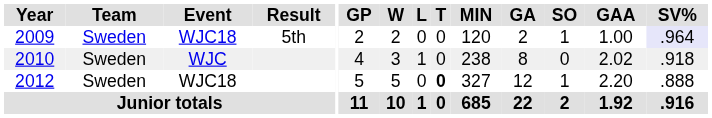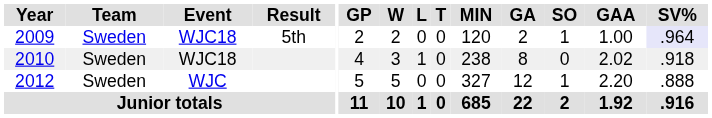 <table border="0" cellpadding="1" cellspacing="0" ID="Table3" style="text-align:center; width:40em">
 <tr ALIGN="center" bgcolor="#e0e0e0">
 <th>Year</th>
 <th>Team</th>
 <th>Event</th>
 <th>Result</th>
 <th rowspan="99" bgcolor="#ffffff"></th>
 <th>GP</th>
 <th>W</th>
 <th>L</th>
 <th>T</th>
 <th>MIN</th>
 <th>GA</th>
 <th>SO</th>
 <th>GAA</th>
 <th>SV%</th>
 </tr>
 <tr ALIGN="center">
 <td><a href='#'>2009</a></td>
 <td><a href='#'>Sweden</a></td>
 <td><a href='#'>WJC18</a></td>
 <td>5th</td>
 <td>2</td>
 <td>2</td>
 <td>0</td>
 <td>0</td>
 <td>120</td>
 <td>2</td>
 <td>1</td>
 <td>1.00</td>
 <td style="background: lavender;">.964</td>
 </tr>
 <tr ALIGN="center"  bgcolor="#f0f0f0">
 <td><a href='#'>2010</a></td>
 <td>Sweden</td>
-<td><a href='#'>WJC</a></td>
+<td>WJC18</td>
 <td></td>
 <td>4</td>
 <td>3</td>
 <td>1</td>
 <td>0</td>
 <td>238</td>
 <td>8</td>
 <td>0</td>
 <td>2.02</td>
 <td>.918</td>
 </tr>
 <tr ALIGN="center">
 <td><a href='#'>2012</a></td>
 <td>Sweden</td>
-<td>WJC18</td>
+<td><a href='#'>WJC</a></td>
 <td></td>
 <td>5</td>
 <td>5</td>
 <td>0</td>
-<td><strong>0</strong></td>
+<td>0</td>
 <td>327</td>
 <td>12</td>
 <td>1</td>
 <td>2.20</td>
 <td>.888</td>
 </tr>
 <tr ALIGN="center" bgcolor="#e0e0e0">
 <th colspan="4" align="center">Junior totals</th>
 <th>11</th>
 <th>10</th>
 <th>1</th>
 <th>0</th>
 <th>685</th>
 <th>22</th>
 <th>2</th>
 <th>1.92</th>
 <th>.916</th>
 </tr>
 </table>
